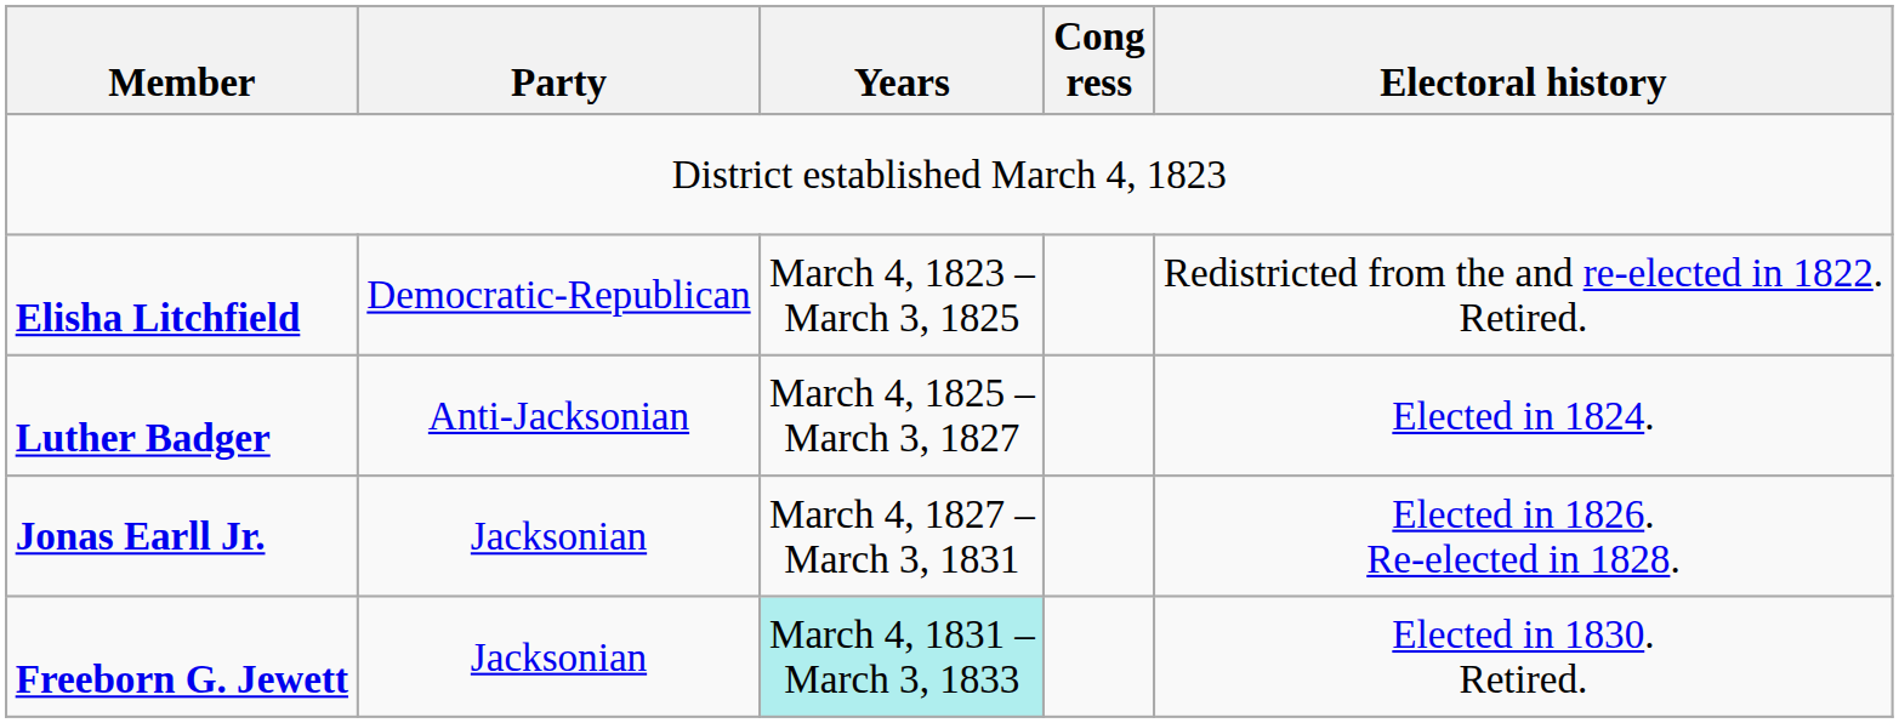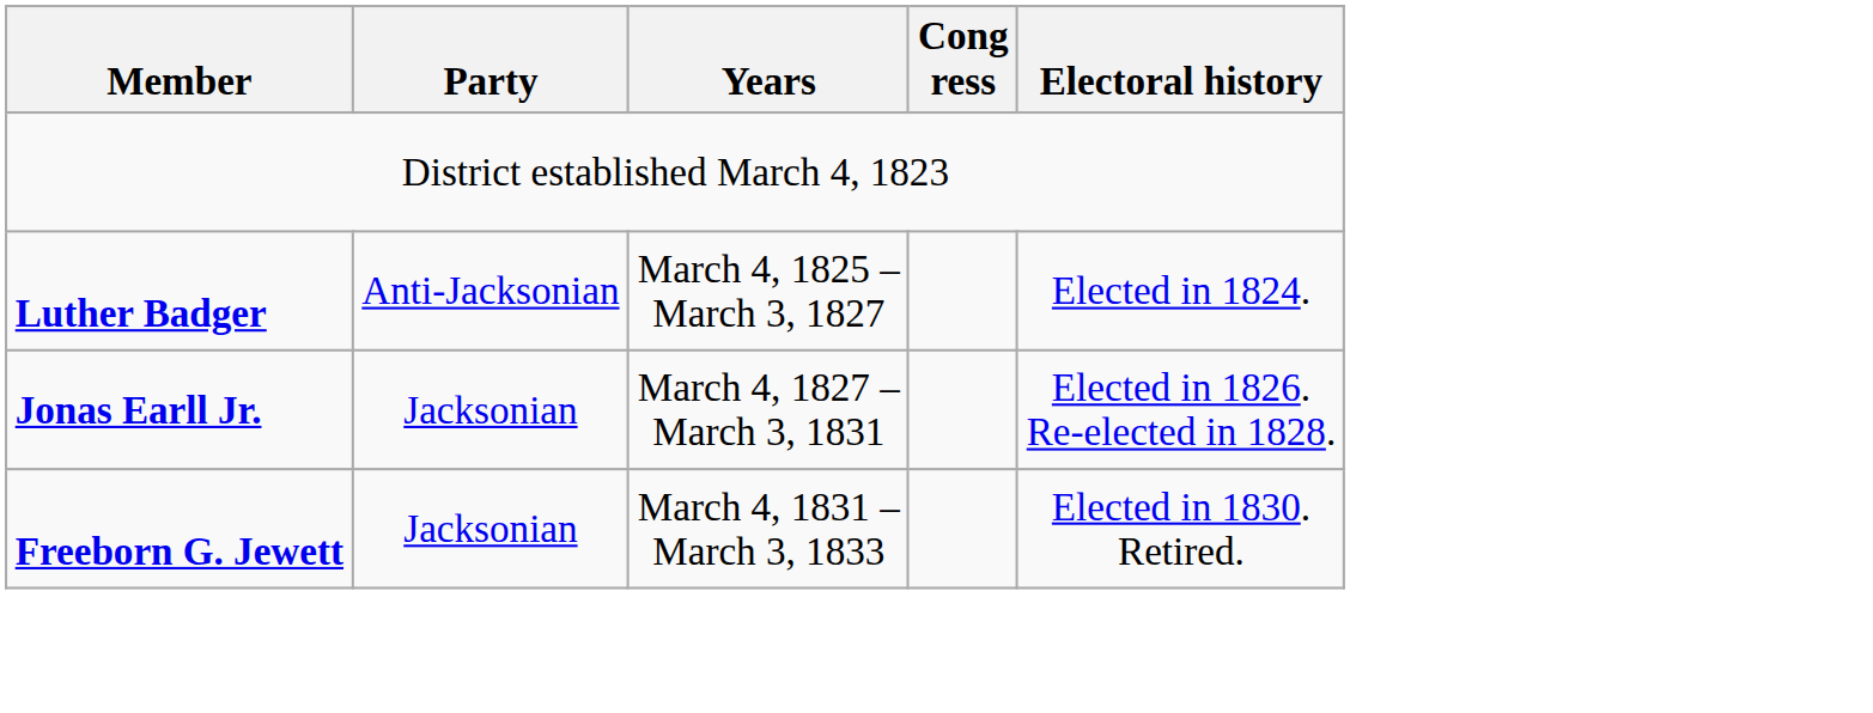 <table class=wikitable style="text-align:center">
 <tr valign=bottom>
 <th>Member</th>
 <th>Party</th>
 <th>Years</th>
 <th>Cong<br>ress</th>
 <th>Electoral history</th>
 </tr>
 <tr style="height:3em">
 <td colspan=5>District established March 4, 1823</td>
-</tr>
-<tr style="height:3em">
-<td align=left><br><strong><a href='#'>Elisha Litchfield</a></strong><br></td>
-<td><a href='#'>Democratic-Republican</a></td>
-<td nowrap>March 4, 1823 –<br>March 3, 1825</td>
-<td></td>
-<td>Redistricted from the  and <a href='#'>re-elected in 1822</a>.<br>Retired.</td>
 </tr>
 <tr style="height:3em">
 <td align=left><br><strong><a href='#'>Luther Badger</a></strong><br></td>
 <td><a href='#'>Anti-Jacksonian</a></td>
 <td nowrap>March 4, 1825 –<br>March 3, 1827</td>
 <td></td>
 <td><a href='#'>Elected in 1824</a>.<br></td>
 </tr>
 <tr style="height:3em">
 <td align=left><strong><a href='#'>Jonas Earll Jr.</a></strong><br></td>
 <td><a href='#'>Jacksonian</a></td>
 <td nowrap>March 4, 1827 –<br>March 3, 1831</td>
 <td></td>
 <td><a href='#'>Elected in 1826</a>.<br><a href='#'>Re-elected in 1828</a>.<br></td>
 </tr>
 <tr style="height:3em">
 <td align=left><br><strong><a href='#'>Freeborn G. Jewett</a></strong><br></td>
 <td><a href='#'>Jacksonian</a></td>
-<td nowrap style="background: paleturquoise;">March 4, 1831 –<br>March 3, 1833</td>
+<td nowrap>March 4, 1831 –<br>March 3, 1833</td>
 <td></td>
 <td><a href='#'>Elected in 1830</a>.<br>Retired.</td>
 </tr>
 </table>
